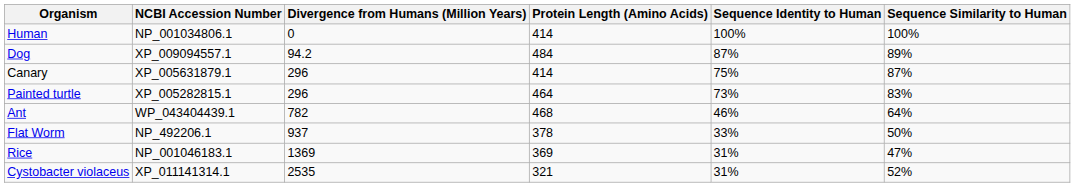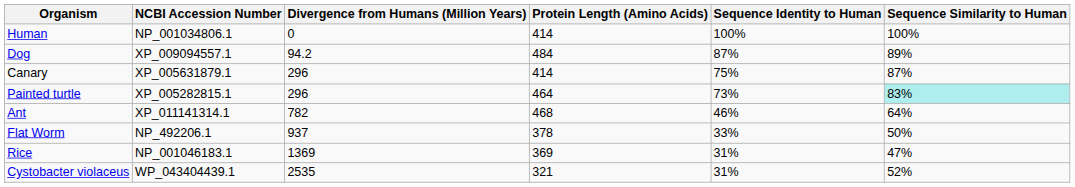 <table class="wikitable sortable">
 <tr>
 <th>Organism</th>
 <th>NCBI Accession Number</th>
 <th>Divergence from Humans (Million Years)</th>
 <th>Protein Length (Amino Acids)</th>
 <th>Sequence Identity to Human</th>
 <th>Sequence Similarity to Human</th>
 </tr>
 <tr>
 <td><a href='#'>Human</a></td>
 <td>NP_001034806.1</td>
 <td>0</td>
 <td>414</td>
 <td>100%</td>
 <td>100%</td>
 </tr>
 <tr>
 <td><a href='#'>Dog</a></td>
 <td>XP_009094557.1</td>
 <td>94.2</td>
 <td>484</td>
 <td>87%</td>
 <td>89%</td>
 </tr>
 <tr>
 <td>Canary</td>
 <td>XP_005631879.1</td>
 <td>296</td>
 <td>414</td>
 <td>75%</td>
 <td>87%</td>
 </tr>
 <tr>
 <td><a href='#'>Painted turtle</a></td>
 <td>XP_005282815.1</td>
 <td>296</td>
 <td>464</td>
 <td>73%</td>
-<td>83%</td>
+<td style="background: paleturquoise;">83%</td>
 </tr>
 <tr>
 <td><a href='#'>Ant</a></td>
-<td>WP_043404439.1</td>
+<td>XP_011141314.1</td>
 <td>782</td>
 <td>468</td>
 <td>46%</td>
 <td>64%</td>
 </tr>
 <tr>
 <td><a href='#'>Flat Worm</a></td>
 <td>NP_492206.1</td>
 <td>937</td>
 <td>378</td>
 <td>33%</td>
 <td>50%</td>
 </tr>
 <tr>
 <td><a href='#'>Rice</a></td>
 <td>NP_001046183.1</td>
 <td>1369</td>
 <td>369</td>
 <td>31%</td>
 <td>47%</td>
 </tr>
 <tr>
 <td><a href='#'>Cystobacter violaceus</a></td>
-<td>XP_011141314.1</td>
+<td>WP_043404439.1</td>
 <td>2535</td>
 <td>321</td>
 <td>31%</td>
 <td>52%</td>
 </tr>
 </table>
